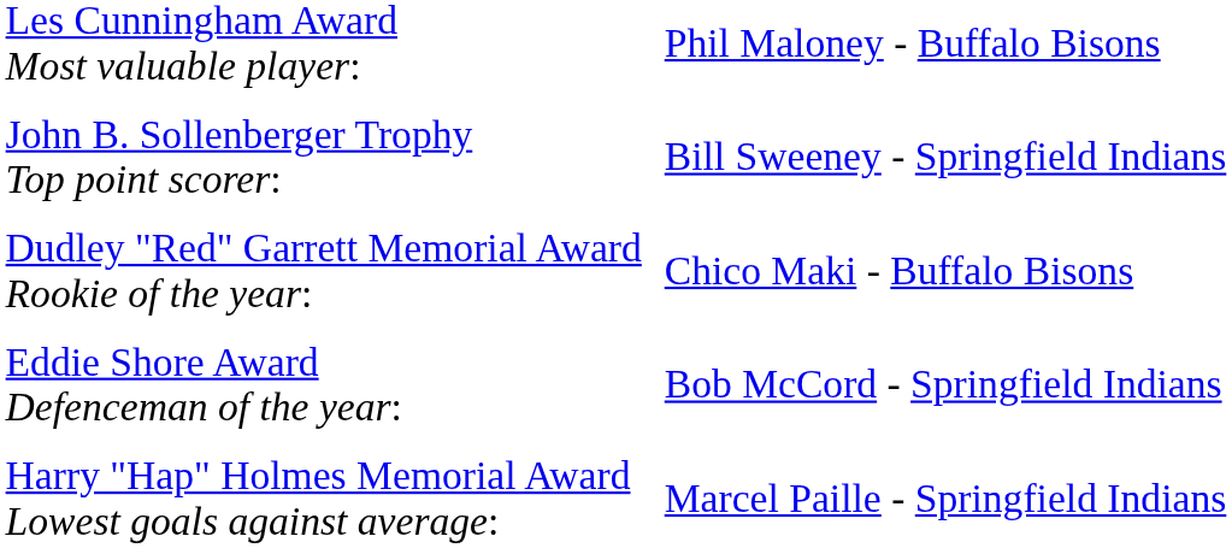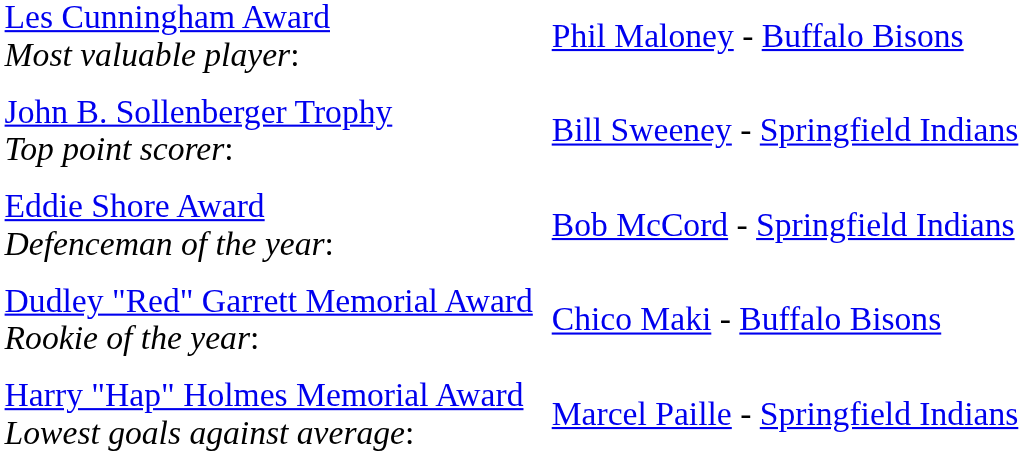 <table cellpadding="3" cellspacing="3">
 <tr>
 <td><a href='#'>Les Cunningham Award</a><br><em>Most valuable player</em>:</td>
 <td><a href='#'>Phil Maloney</a> - <a href='#'>Buffalo Bisons</a></td>
 </tr>
 <tr>
 <td><a href='#'>John B. Sollenberger Trophy</a><br><em>Top point scorer</em>:</td>
 <td><a href='#'>Bill Sweeney</a> - <a href='#'>Springfield Indians</a></td>
 </tr>
 <tr>
+<td><a href='#'>Eddie Shore Award</a><br><em>Defenceman of the year</em>:</td>
+<td><a href='#'>Bob McCord</a> - <a href='#'>Springfield Indians</a></td>
+</tr>
+<tr>
 <td><a href='#'>Dudley "Red" Garrett Memorial Award</a><br><em>Rookie of the year</em>:</td>
 <td><a href='#'>Chico Maki</a> - <a href='#'>Buffalo Bisons</a></td>
-</tr>
-<tr>
-<td><a href='#'>Eddie Shore Award</a><br><em>Defenceman of the year</em>:</td>
-<td><a href='#'>Bob McCord</a> - <a href='#'>Springfield Indians</a></td>
 </tr>
 <tr>
 <td><a href='#'>Harry "Hap" Holmes Memorial Award</a><br><em>Lowest goals against average</em>:</td>
 <td><a href='#'>Marcel Paille</a> - <a href='#'>Springfield Indians</a></td>
 </tr>
 </table>
